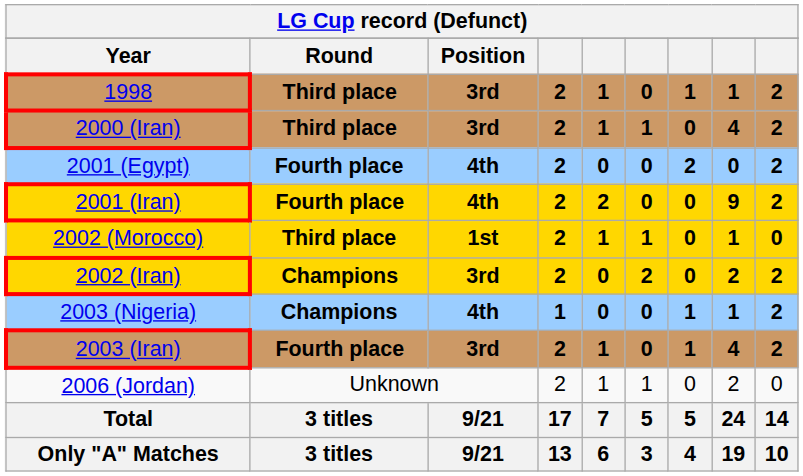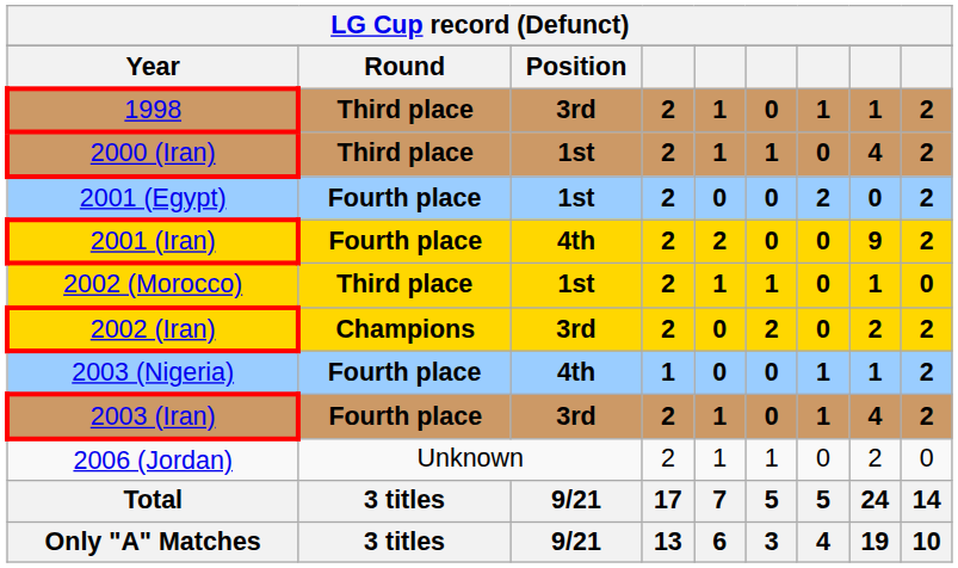 <table class="wikitable" style="text-align: center;">
 <tr>
 <th colspan=10><a href='#'>LG Cup</a> record (Defunct)</th>
 </tr>
 <tr>
 </tr>
 <tr>
 <th width="175">Year</th>
 <th width="125">Round</th>
 <th width="75">Position</th>
 <th width="25"></th>
 <th width="25"></th>
 <th width="25"></th>
 <th width="25"></th>
 <th width="25"></th>
 <th width="25"></th>
 </tr>
 <tr bgcolor=#c96>
 <td style="border: 3px solid red"> <a href='#'>1998</a></td>
 <td><strong>Third place</strong></td>
 <td><strong>3rd</strong></td>
 <td><strong>2</strong></td>
 <td><strong>1</strong></td>
 <td><strong>0</strong></td>
 <td><strong>1</strong></td>
 <td><strong>1</strong></td>
 <td><strong>2</strong></td>
 </tr>
 <tr bgcolor=#c96>
 <td style="border: 3px solid red"> <a href='#'>2000 (Iran)</a></td>
 <td><strong>Third place</strong></td>
-<td><strong>3rd</strong></td>
+<td><strong>1st</strong></td>
 <td><strong>2</strong></td>
 <td><strong>1</strong></td>
 <td><strong>1</strong></td>
 <td><strong>0</strong></td>
 <td><strong>4</strong></td>
 <td><strong>2</strong></td>
 </tr>
 <tr bgcolor=#9acdff>
 <td> <a href='#'>2001 (Egypt)</a></td>
 <td><strong>Fourth place</strong></td>
-<td><strong>4th</strong></td>
+<td><strong>1st</strong></td>
 <td><strong>2</strong></td>
 <td><strong>0</strong></td>
 <td><strong>0</strong></td>
 <td><strong>2</strong></td>
 <td><strong>0</strong></td>
 <td><strong>2</strong></td>
 </tr>
 <tr bgcolor=Gold>
 <td style="border: 3px solid red"> <a href='#'>2001 (Iran)</a></td>
 <td><strong>Fourth place</strong></td>
 <td><strong>4th</strong></td>
 <td><strong>2</strong></td>
 <td><strong>2</strong></td>
 <td><strong>0</strong></td>
 <td><strong>0</strong></td>
 <td><strong>9</strong></td>
 <td><strong>2</strong></td>
 </tr>
 <tr bgcolor=Gold>
 <td> <a href='#'>2002 (Morocco)</a></td>
 <td><strong>Third place</strong></td>
 <td><strong>1st</strong></td>
 <td><strong>2</strong></td>
 <td><strong>1</strong></td>
 <td><strong>1</strong></td>
 <td><strong>0</strong></td>
 <td><strong>1</strong></td>
 <td><strong>0</strong></td>
 </tr>
 <tr bgcolor=Gold>
 <td style="border: 3px solid red"> <a href='#'>2002 (Iran)</a></td>
 <td><strong>Champions</strong></td>
 <td><strong>3rd</strong></td>
 <td><strong>2</strong></td>
 <td><strong>0</strong></td>
 <td><strong>2</strong></td>
 <td><strong>0</strong></td>
 <td><strong>2</strong></td>
 <td><strong>2</strong></td>
 </tr>
 <tr bgcolor=#9acdff>
 <td> <a href='#'>2003 (Nigeria)</a></td>
-<td><strong>Champions</strong></td>
+<td><strong>Fourth place</strong></td>
 <td><strong>4th</strong></td>
 <td><strong>1</strong></td>
 <td><strong>0</strong></td>
 <td><strong>0</strong></td>
 <td><strong>1</strong></td>
 <td><strong>1</strong></td>
 <td><strong>2</strong></td>
 </tr>
 <tr bgcolor=#c96>
 <td style="border: 3px solid red"> <a href='#'>2003 (Iran)</a></td>
 <td><strong>Fourth place</strong></td>
 <td><strong>3rd</strong></td>
 <td><strong>2</strong></td>
 <td><strong>1</strong></td>
 <td><strong>0</strong></td>
 <td><strong>1</strong></td>
 <td><strong>4</strong></td>
 <td><strong>2</strong></td>
 </tr>
 <tr>
 <td> <a href='#'>2006 (Jordan)</a></td>
 <td colspan=2>Unknown</td>
 <td>2</td>
 <td>1</td>
 <td>1</td>
 <td>0</td>
 <td>2</td>
 <td>0</td>
 </tr>
 <tr>
 <th>Total</th>
 <th>3 titles</th>
 <th>9/21</th>
 <th>17</th>
 <th>7</th>
 <th>5</th>
 <th>5</th>
 <th>24</th>
 <th>14</th>
 </tr>
 <tr>
 <th>Only "A" Matches</th>
 <th>3 titles</th>
 <th>9/21</th>
 <th>13</th>
 <th>6</th>
 <th>3</th>
 <th>4</th>
 <th>19</th>
 <th>10</th>
 </tr>
 </table>
